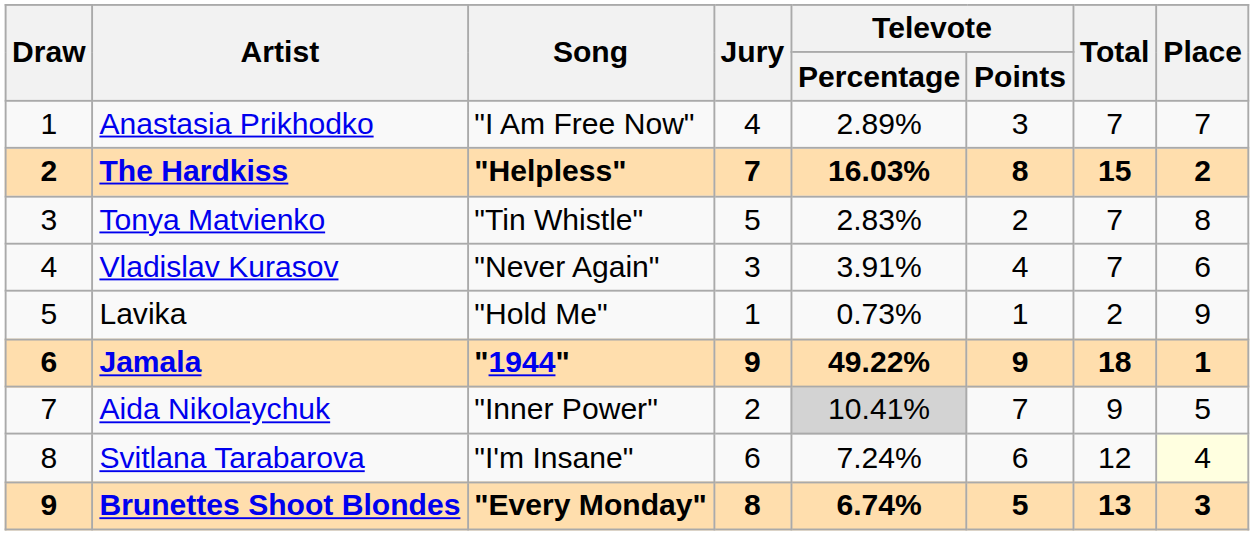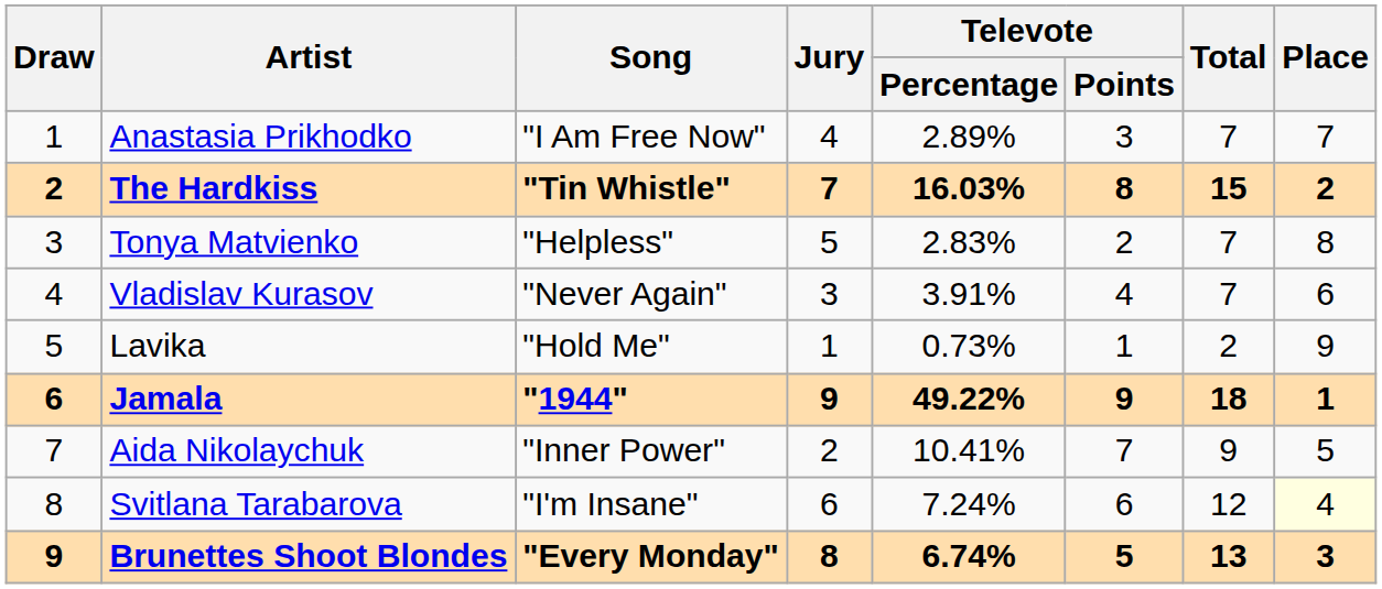 <table class="sortable wikitable" style="margin: 1em auto 1em auto; text-align:center;">
 <tr>
 <th rowspan="2">Draw</th>
 <th rowspan="2">Artist</th>
 <th rowspan="2">Song</th>
 <th rowspan="2">Jury</th>
 <th colspan="2" class="unsortable">Televote</th>
 <th rowspan="2">Total</th>
 <th rowspan="2">Place</th>
 </tr>
 <tr>
 <th>Percentage</th>
 <th>Points</th>
 </tr>
 <tr>
 <td>1</td>
 <td align="left"><a href='#'>Anastasia Prikhodko</a></td>
 <td align="left">"I Am Free Now"</td>
 <td>4</td>
 <td>2.89%</td>
 <td>3</td>
 <td>7</td>
 <td>7</td>
 </tr>
 <tr style="font-weight:bold; background:navajowhite;">
 <td>2</td>
 <td align="left"><a href='#'>The Hardkiss</a></td>
-<td align="left">"Helpless"</td>
+<td align="left">"Tin Whistle"</td>
 <td>7</td>
 <td>16.03%</td>
 <td>8</td>
 <td>15</td>
 <td>2</td>
 </tr>
 <tr>
 <td>3</td>
 <td align="left"><a href='#'>Tonya Matvienko</a></td>
-<td align="left">"Tin Whistle"</td>
+<td align="left">"Helpless"</td>
 <td>5</td>
 <td>2.83%</td>
 <td>2</td>
 <td>7</td>
 <td>8</td>
 </tr>
 <tr>
 <td>4</td>
 <td align="left"><a href='#'>Vladislav Kurasov</a></td>
 <td align="left">"Never Again"</td>
 <td>3</td>
 <td>3.91%</td>
 <td>4</td>
 <td>7</td>
 <td>6</td>
 </tr>
 <tr>
 <td>5</td>
 <td align="left">Lavika</td>
 <td align="left">"Hold Me"</td>
 <td>1</td>
 <td>0.73%</td>
 <td>1</td>
 <td>2</td>
 <td>9</td>
 </tr>
 <tr style="font-weight:bold; background:navajowhite;">
 <td>6</td>
 <td align="left"><a href='#'>Jamala</a></td>
 <td align="left">"<a href='#'>1944</a>"</td>
 <td>9</td>
 <td>49.22%</td>
 <td>9</td>
 <td>18</td>
 <td>1</td>
 </tr>
 <tr>
 <td>7</td>
 <td align="left"><a href='#'>Aida Nikolaychuk</a></td>
 <td align="left">"Inner Power"</td>
 <td>2</td>
-<td style="background: lightgrey;">10.41%</td>
+<td>10.41%</td>
 <td>7</td>
 <td>9</td>
 <td>5</td>
 </tr>
 <tr>
 <td>8</td>
 <td align="left"><a href='#'>Svitlana Tarabarova</a></td>
 <td align="left">"I'm Insane"</td>
 <td>6</td>
 <td>7.24%</td>
 <td>6</td>
 <td>12</td>
 <td style="background: lightyellow;">4</td>
 </tr>
 <tr style="font-weight:bold; background:navajowhite;">
 <td>9</td>
 <td align="left"><a href='#'>Brunettes Shoot Blondes</a></td>
 <td align="left">"Every Monday"</td>
 <td>8</td>
 <td>6.74%</td>
 <td>5</td>
 <td>13</td>
 <td>3</td>
 </tr>
 </table>
